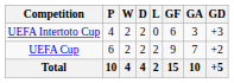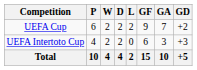 <table class="wikitable" style="text-align: center;">
 <tr>
 <th>Competition</th>
 <th>P</th>
 <th>W</th>
 <th>D</th>
 <th>L</th>
 <th>GF</th>
 <th>GA</th>
 <th>GD</th>
 </tr>
 <tr>
+<td><a href='#'>UEFA Cup</a></td>
+<td>6</td>
+<td>2</td>
+<td>2</td>
+<td>2</td>
+<td>9</td>
+<td>7</td>
+<td>+2</td>
+</tr>
+<tr>
 <td><a href='#'>UEFA Intertoto Cup</a></td>
 <td>4</td>
 <td>2</td>
 <td>2</td>
 <td>0</td>
 <td>6</td>
 <td>3</td>
 <td>+3</td>
-</tr>
-<tr>
-<td><a href='#'>UEFA Cup</a></td>
-<td>6</td>
-<td>2</td>
-<td>2</td>
-<td>2</td>
-<td>9</td>
-<td>7</td>
-<td>+2</td>
 </tr>
 <tr>
 <th colspan=1 align-"center"><strong>Total</strong></th>
 <th>10</th>
 <th>4</th>
 <th>4</th>
 <th>2</th>
 <th>15</th>
 <th>10</th>
 <th>+5</th>
 </tr>
 </table>
